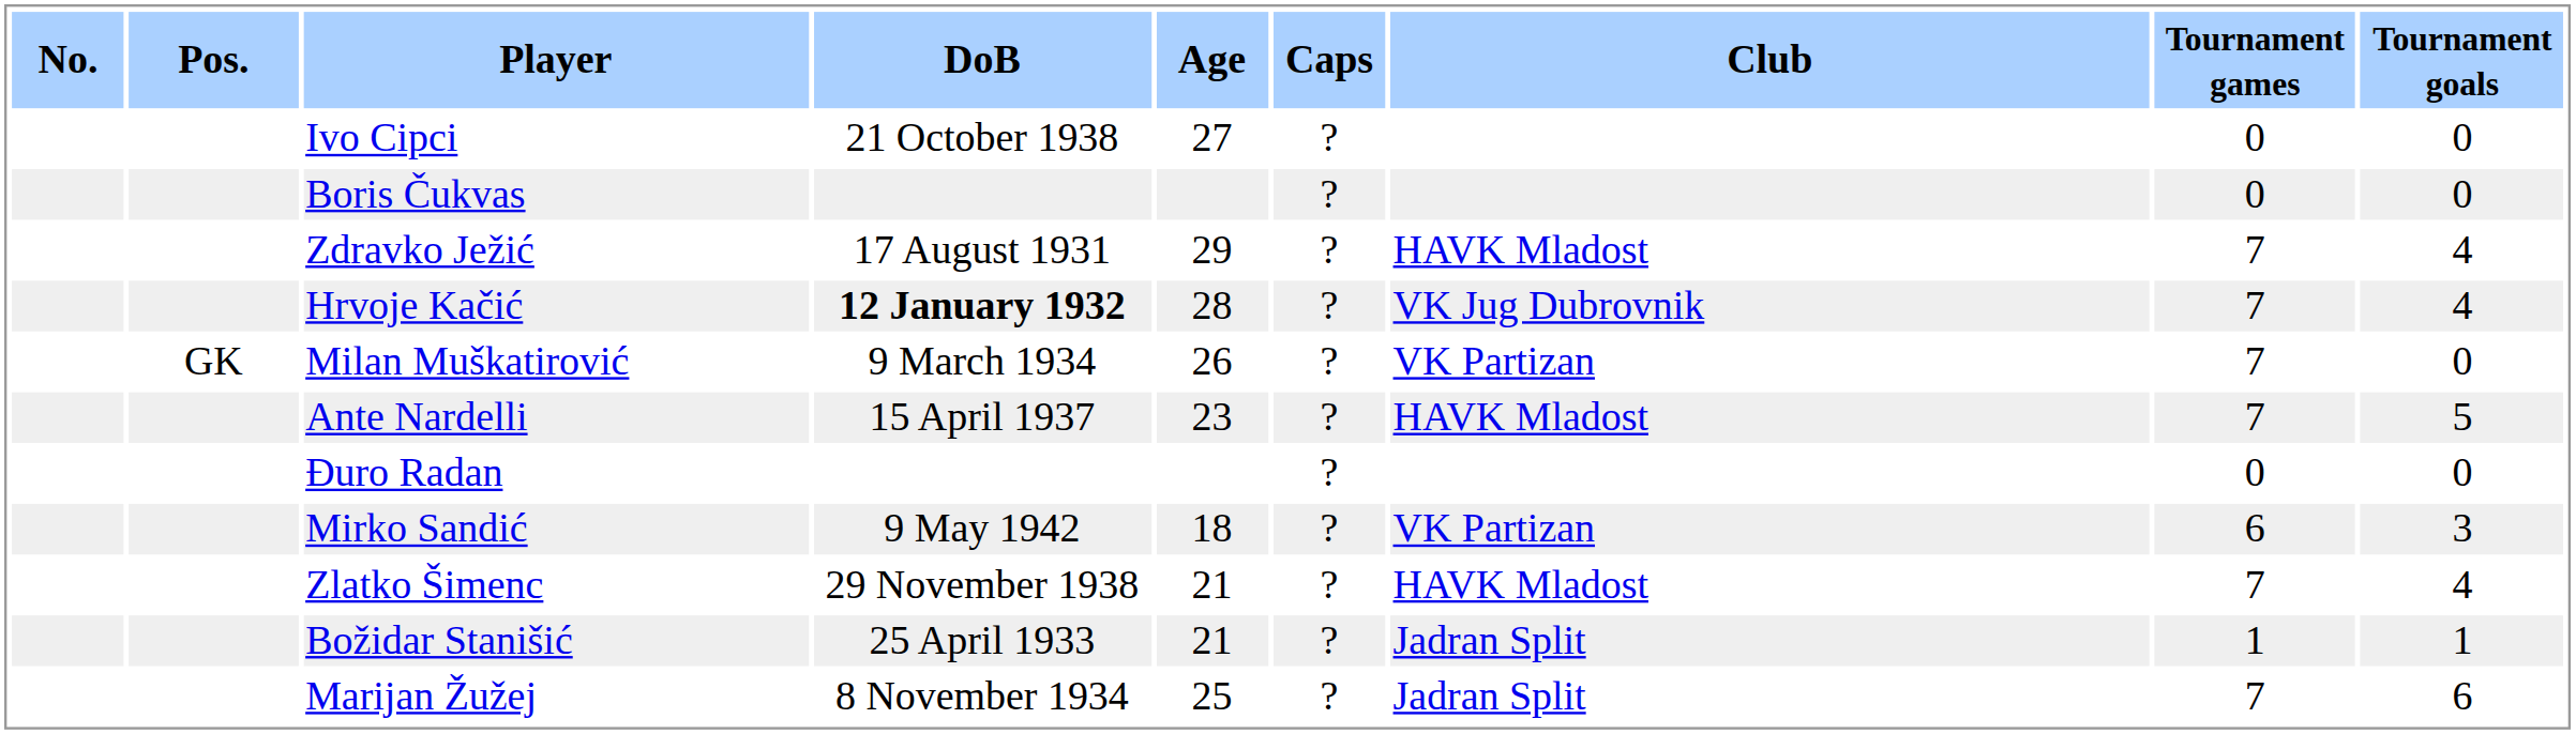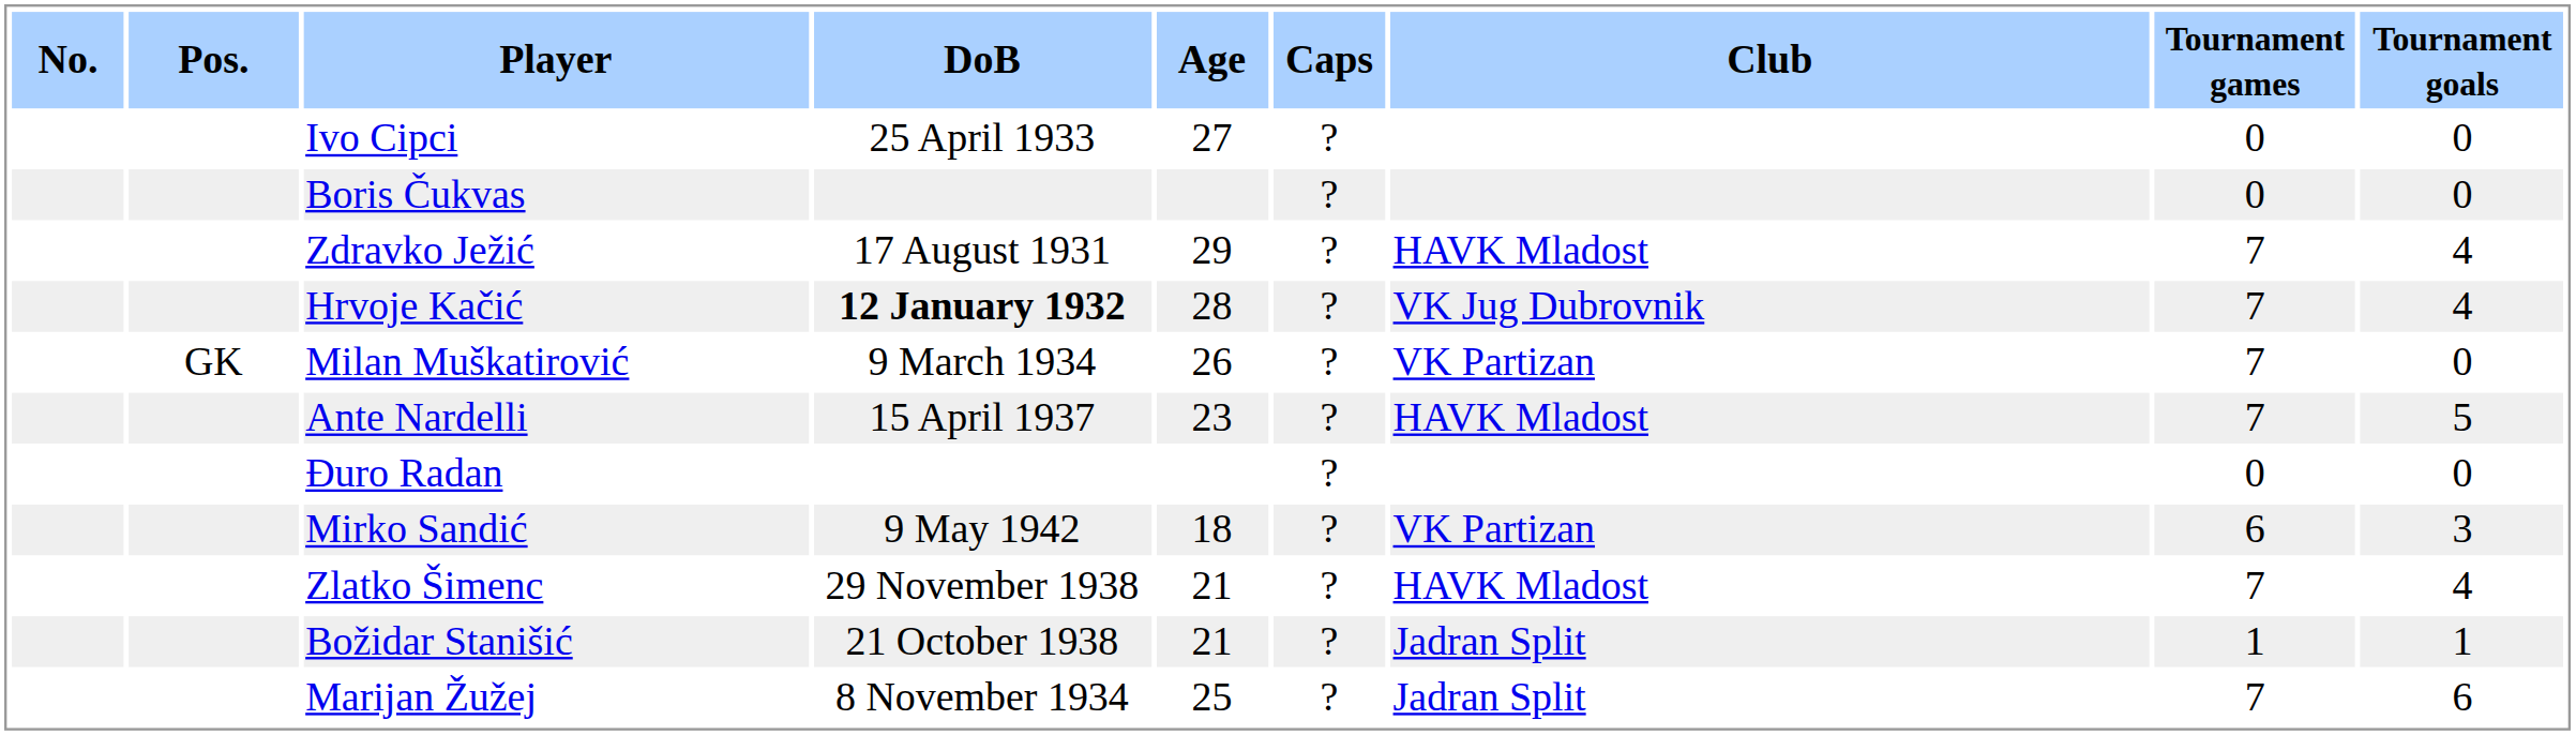 <table border="0" width="80%" style="border: 1px solid #999; background-color:#FFFFFF; text-align:center">
 <tr align="center" bgcolor="#AAD0FF">
 <th width=4%>No.</th>
 <th width=6%>Pos.</th>
 <th width=18%>Player</th>
 <th width=12%>DoB</th>
 <th width=4%>Age</th>
 <th width=4%>Caps</th>
 <th width=27%>Club</th>
 <th width=6%><small>Tournament<br>games</small></th>
 <th width=6%><small>Tournament<br>goals</small></th>
 </tr>
 <tr>
 <td></td>
 <td></td>
 <td align="left"><a href='#'>Ivo Cipci</a></td>
-<td>21 October 1938</td>
+<td>25 April 1933</td>
 <td>27</td>
 <td>?</td>
 <td align="left"></td>
 <td>0</td>
 <td>0</td>
 </tr>
 <tr bgcolor="#EFEFEF">
 <td></td>
 <td></td>
 <td align="left"><a href='#'>Boris Čukvas</a></td>
 <td></td>
 <td></td>
 <td>?</td>
 <td align="left"></td>
 <td>0</td>
 <td>0</td>
 </tr>
 <tr>
 <td></td>
 <td></td>
 <td align="left"><a href='#'>Zdravko Ježić</a></td>
 <td>17 August 1931</td>
 <td>29</td>
 <td>?</td>
 <td align="left"> <a href='#'>HAVK Mladost</a></td>
 <td>7</td>
 <td>4</td>
 </tr>
 <tr bgcolor="#EFEFEF">
 <td></td>
 <td></td>
 <td align="left"><a href='#'>Hrvoje Kačić</a></td>
 <td><strong>12 January 1932</strong></td>
 <td>28</td>
 <td>?</td>
 <td align="left"> <a href='#'>VK Jug Dubrovnik</a></td>
 <td>7</td>
 <td>4</td>
 </tr>
 <tr>
 <td></td>
 <td>GK</td>
 <td align="left"><a href='#'>Milan Muškatirović</a></td>
 <td>9 March 1934</td>
 <td>26</td>
 <td>?</td>
 <td align="left"> <a href='#'>VK Partizan</a></td>
 <td>7</td>
 <td>0</td>
 </tr>
 <tr bgcolor="#EFEFEF">
 <td></td>
 <td></td>
 <td align="left"><a href='#'>Ante Nardelli</a></td>
 <td>15 April 1937</td>
 <td>23</td>
 <td>?</td>
 <td align="left"> <a href='#'>HAVK Mladost</a></td>
 <td>7</td>
 <td>5</td>
 </tr>
 <tr>
 <td></td>
 <td></td>
 <td align="left"><a href='#'>Đuro Radan</a></td>
 <td></td>
 <td></td>
 <td>?</td>
 <td align="left"></td>
 <td>0</td>
 <td>0</td>
 </tr>
 <tr bgcolor="#EFEFEF">
 <td></td>
 <td></td>
 <td align="left"><a href='#'>Mirko Sandić</a></td>
 <td>9 May 1942</td>
 <td>18</td>
 <td>?</td>
 <td align="left"> <a href='#'>VK Partizan</a></td>
 <td>6</td>
 <td>3</td>
 </tr>
 <tr>
 <td></td>
 <td></td>
 <td align="left"><a href='#'>Zlatko Šimenc</a></td>
 <td>29 November 1938</td>
 <td>21</td>
 <td>?</td>
 <td align="left"> <a href='#'>HAVK Mladost</a></td>
 <td>7</td>
 <td>4</td>
 </tr>
 <tr bgcolor="#EFEFEF">
 <td></td>
 <td></td>
 <td align="left"><a href='#'>Božidar Stanišić</a></td>
-<td>25 April 1933</td>
+<td>21 October 1938</td>
 <td>21</td>
 <td>?</td>
 <td align="left"> <a href='#'>Jadran Split</a></td>
 <td>1</td>
 <td>1</td>
 </tr>
 <tr>
 <td></td>
 <td></td>
 <td align="left"><a href='#'>Marijan Žužej</a></td>
 <td>8 November 1934</td>
 <td>25</td>
 <td>?</td>
 <td align="left"> <a href='#'>Jadran Split</a></td>
 <td>7</td>
 <td>6</td>
 </tr>
 </table>
